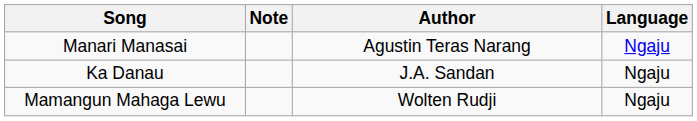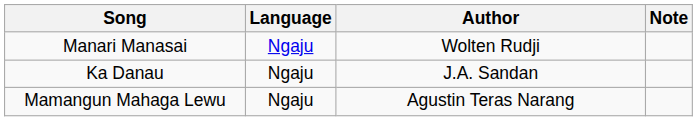 <table class="wikitable" style="width:50%;text-align:center">
 <tr>
 <th style="width:35%">Song</th>
+<th style="width:10%">Language</th>
+<th style="width:45%">Author</th>
 <th style="width:5%">Note</th>
-<th style="width:45%">Author</th>
-<th style="width:10%">Language</th>
 </tr>
 <tr>
 <td>Manari Manasai</td>
+<td><a href='#'>Ngaju</a></td>
+<td>Wolten Rudji</td>
 <td></td>
-<td>Agustin Teras Narang</td>
-<td><a href='#'>Ngaju</a></td>
 </tr>
 <tr>
 <td>Ka Danau</td>
+<td>Ngaju</td>
+<td>J.A. Sandan</td>
 <td></td>
-<td>J.A. Sandan</td>
-<td>Ngaju</td>
 </tr>
 <tr>
 <td>Mamangun Mahaga Lewu</td>
+<td>Ngaju</td>
+<td>Agustin Teras Narang</td>
 <td></td>
-<td>Wolten Rudji</td>
-<td>Ngaju</td>
 </tr>
 </table>
